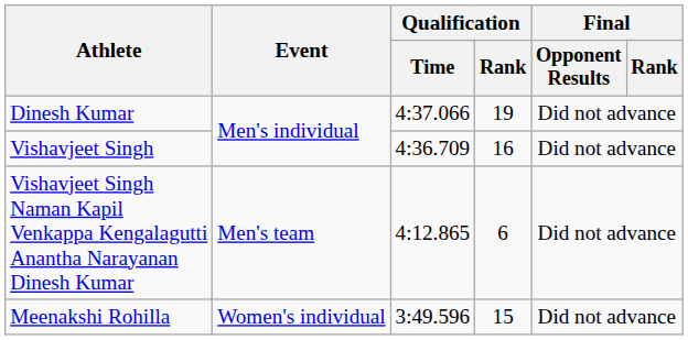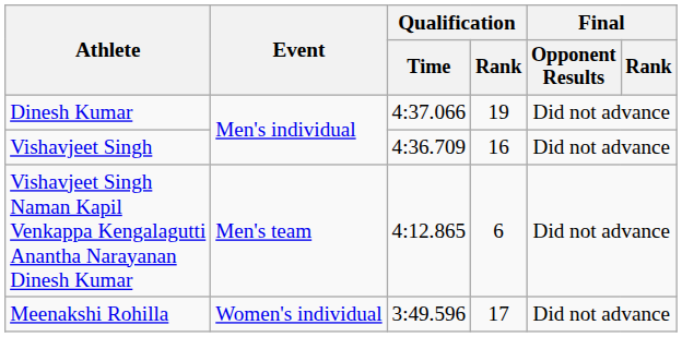 <table class="wikitable" style="font-size:90%;text-align:center;">
 <tr>
 <th rowspan=2>Athlete</th>
 <th rowspan=2>Event</th>
 <th colspan=2>Qualification</th>
 <th colspan=2>Final</th>
 </tr>
 <tr style="font-size:95%">
 <th>Time</th>
 <th>Rank</th>
 <th>Opponent<br>Results</th>
 <th>Rank</th>
 </tr>
 <tr>
 <td align=left><a href='#'>Dinesh Kumar</a></td>
 <td align=left rowspan=2><a href='#'>Men's individual</a></td>
 <td>4:37.066</td>
 <td>19</td>
 <td colspan="2">Did not advance</td>
 </tr>
 <tr>
 <td align=left><a href='#'>Vishavjeet Singh</a></td>
 <td>4:36.709</td>
 <td>16</td>
 <td colspan="2">Did not advance</td>
 </tr>
 <tr>
 <td align=left><a href='#'>Vishavjeet Singh</a><br><a href='#'>Naman Kapil</a><br><a href='#'>Venkappa Kengalagutti</a><br><a href='#'>Anantha Narayanan</a><br><a href='#'>Dinesh Kumar</a></td>
 <td align=left><a href='#'>Men's team</a></td>
 <td>4:12.865</td>
 <td>6</td>
 <td colspan=2>Did not advance</td>
 </tr>
 <tr>
 <td align=left><a href='#'>Meenakshi Rohilla</a></td>
 <td align=left rowspan=1><a href='#'>Women's individual</a></td>
 <td>3:49.596</td>
-<td>15</td>
+<td>17</td>
 <td colspan=2>Did not advance</td>
 </tr>
 </table>
